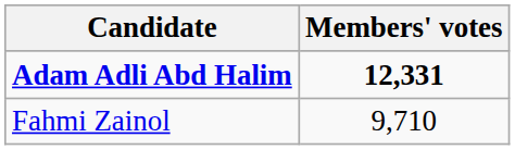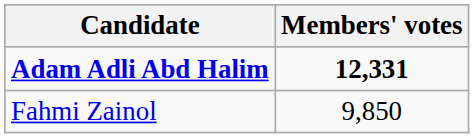 <table class="wikitable" style="text-align:center">
 <tr>
 <th>Candidate</th>
 <th>Members' votes</th>
 </tr>
 <tr>
 <td align=left><strong><a href='#'>Adam Adli Abd Halim</a></strong></td>
 <td><strong>12,331</strong></td>
 </tr>
 <tr>
 <td align=left><a href='#'>Fahmi Zainol</a></td>
-<td>9,710</td>
+<td>9,850</td>
 </tr>
 </table>
